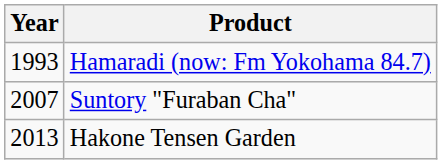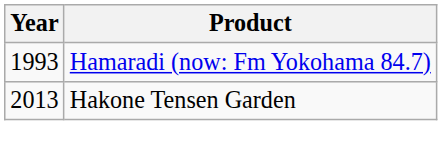 <table class="wikitable">
 <tr>
 <th>Year</th>
 <th>Product</th>
 </tr>
 <tr>
 <td>1993</td>
 <td><a href='#'>Hamaradi (now: Fm Yokohama 84.7)</a></td>
 </tr>
 <tr>
-<td>2007</td>
-<td><a href='#'>Suntory</a> "Furaban Cha"</td>
-</tr>
-<tr>
 <td>2013</td>
 <td>Hakone Tensen Garden</td>
 </tr>
 </table>
